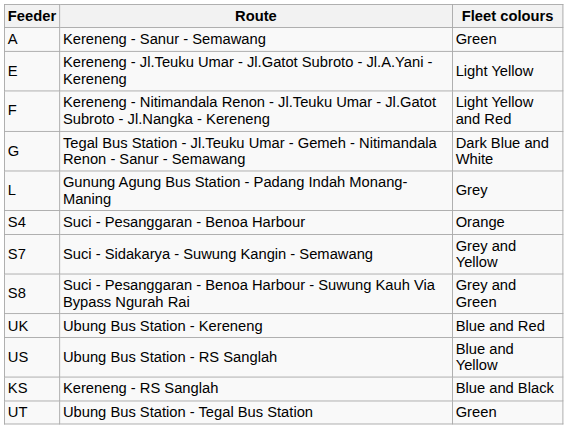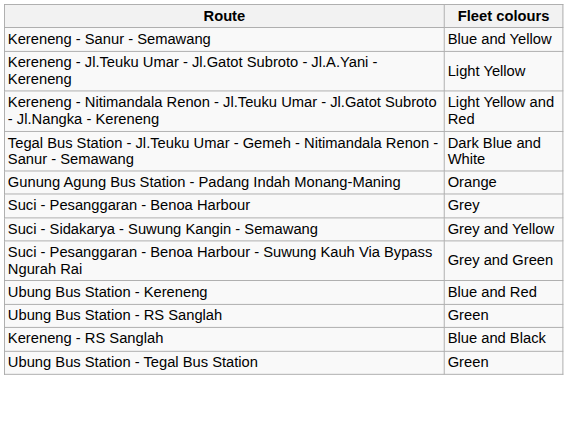 <table class="wikitable sortable">
 <tr>
-<th>Feeder</th>
 <th>Route</th>
 <th>Fleet colours</th>
 </tr>
 <tr>
-<td>A</td>
 <td>Kereneng - Sanur - Semawang</td>
-<td>Green</td>
+<td>Blue and Yellow</td>
 </tr>
 <tr>
-<td>E</td>
 <td>Kereneng - Jl.Teuku Umar - Jl.Gatot Subroto - Jl.A.Yani - Kereneng</td>
 <td>Light Yellow</td>
 </tr>
 <tr>
-<td>F</td>
 <td>Kereneng - Nitimandala Renon - Jl.Teuku Umar - Jl.Gatot Subroto - Jl.Nangka - Kereneng</td>
 <td>Light Yellow and Red</td>
 </tr>
 <tr>
-<td>G</td>
 <td>Tegal Bus Station - Jl.Teuku Umar - Gemeh - Nitimandala Renon - Sanur - Semawang</td>
 <td>Dark Blue and White</td>
 </tr>
 <tr>
-<td>L</td>
 <td>Gunung Agung Bus Station - Padang Indah Monang-Maning</td>
+<td>Orange</td>
+</tr>
+<tr>
+<td>Suci - Pesanggaran - Benoa Harbour</td>
 <td>Grey</td>
 </tr>
 <tr>
-<td>S4</td>
-<td>Suci - Pesanggaran - Benoa Harbour</td>
-<td>Orange</td>
-</tr>
-<tr>
-<td>S7</td>
 <td>Suci - Sidakarya - Suwung Kangin - Semawang</td>
 <td>Grey and Yellow</td>
 </tr>
 <tr>
-<td>S8</td>
 <td>Suci - Pesanggaran - Benoa Harbour - Suwung Kauh Via Bypass Ngurah Rai</td>
 <td>Grey and Green</td>
 </tr>
 <tr>
-<td>UK</td>
 <td>Ubung Bus Station - Kereneng</td>
 <td>Blue and Red</td>
 </tr>
 <tr>
-<td>US</td>
 <td>Ubung Bus Station - RS Sanglah</td>
-<td>Blue and Yellow</td>
+<td>Green</td>
 </tr>
 <tr>
-<td>KS</td>
 <td>Kereneng - RS Sanglah</td>
 <td>Blue and Black</td>
 </tr>
 <tr>
-<td>UT</td>
 <td>Ubung Bus Station - Tegal Bus Station</td>
 <td>Green</td>
 </tr>
 </table>
